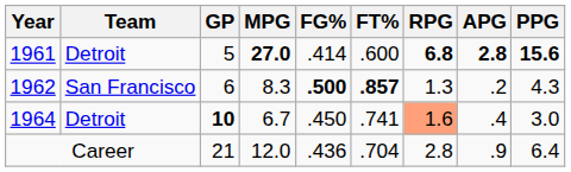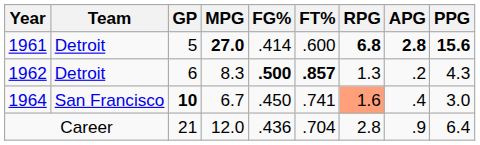 <table class="wikitable sortable" style="font-size:95%; text-align:right;">
 <tr>
 <th>Year</th>
 <th>Team</th>
 <th>GP</th>
 <th>MPG</th>
 <th>FG%</th>
 <th>FT%</th>
 <th>RPG</th>
 <th>APG</th>
 <th>PPG</th>
 </tr>
 <tr>
 <td style="text-align:left;"><a href='#'>1961</a></td>
 <td style="text-align:left;"><a href='#'>Detroit</a></td>
 <td>5</td>
 <td><strong>27.0</strong></td>
 <td>.414</td>
 <td>.600</td>
 <td><strong>6.8</strong></td>
 <td><strong>2.8</strong></td>
 <td><strong>15.6</strong></td>
 </tr>
 <tr>
 <td style="text-align:left;"><a href='#'>1962</a></td>
-<td style="text-align:left;"><a href='#'>San Francisco</a></td>
+<td style="text-align:left;"><a href='#'>Detroit</a></td>
 <td>6</td>
 <td>8.3</td>
 <td><strong>.500</strong></td>
 <td><strong>.857</strong></td>
 <td>1.3</td>
 <td>.2</td>
 <td>4.3</td>
 </tr>
 <tr>
 <td style="text-align:left;"><a href='#'>1964</a></td>
-<td style="text-align:left;"><a href='#'>Detroit</a></td>
+<td style="text-align:left;"><a href='#'>San Francisco</a></td>
 <td><strong>10</strong></td>
 <td>6.7</td>
 <td>.450</td>
 <td>.741</td>
 <td style="background: lightsalmon;">1.6</td>
 <td>.4</td>
 <td>3.0</td>
 </tr>
 <tr class="sortbottom">
 <td style="text-align:center;" colspan="2">Career</td>
 <td>21</td>
 <td>12.0</td>
 <td>.436</td>
 <td>.704</td>
 <td>2.8</td>
 <td>.9</td>
 <td>6.4</td>
 </tr>
 </table>
